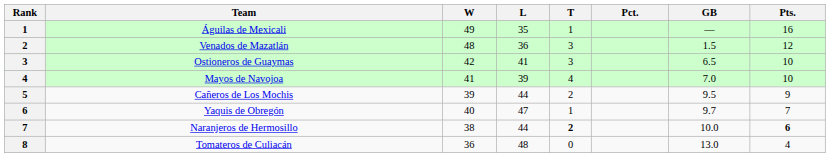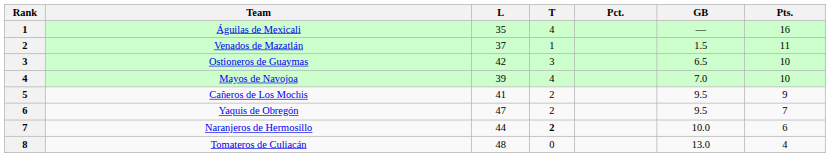 <table class="wikitable plainrowheaders" width="100%" style="text-align:center;">
 <tr>
 <th scope="col" width="5%">Rank</th>
 <th>Team</th>
-<th>W</th>
 <th>L</th>
 <th>T</th>
 <th>Pct.</th>
 <th>GB</th>
 <th>Pts.</th>
 </tr>
 <tr style="background-color:#ccffcc;">
 <th>1</th>
 <td><a href='#'>Águilas de Mexicali</a></td>
-<td>49</td>
 <td>35</td>
-<td>1</td>
+<td>4</td>
 <td></td>
 <td>—</td>
 <td>16</td>
 </tr>
 <tr style="background-color:#ccffcc;">
 <th>2</th>
 <td><a href='#'>Venados de Mazatlán</a></td>
-<td>48</td>
-<td>36</td>
-<td>3</td>
+<td>37</td>
+<td>1</td>
 <td></td>
 <td>1.5</td>
-<td>12</td>
+<td>11</td>
 </tr>
 <tr style="background-color:#ccffcc;">
 <th>3</th>
 <td><a href='#'>Ostioneros de Guaymas</a></td>
 <td>42</td>
-<td>41</td>
 <td>3</td>
 <td></td>
 <td>6.5</td>
 <td>10</td>
 </tr>
 <tr style="background-color:#ccffcc;">
 <th>4</th>
 <td><a href='#'>Mayos de Navojoa</a></td>
-<td>41</td>
 <td>39</td>
 <td>4</td>
 <td></td>
 <td>7.0</td>
 <td>10</td>
 </tr>
 <tr>
 <th>5</th>
 <td><a href='#'>Cañeros de Los Mochis</a></td>
-<td>39</td>
-<td>44</td>
+<td>41</td>
 <td>2</td>
 <td></td>
 <td>9.5</td>
 <td>9</td>
 </tr>
 <tr>
 <th>6</th>
 <td><a href='#'>Yaquis de Obregón</a></td>
-<td>40</td>
 <td>47</td>
-<td>1</td>
+<td>2</td>
 <td></td>
-<td>9.7</td>
+<td>9.5</td>
 <td>7</td>
 </tr>
 <tr>
 <th>7</th>
 <td><a href='#'>Naranjeros de Hermosillo</a></td>
-<td>38</td>
 <td>44</td>
 <td><strong>2</strong></td>
 <td></td>
 <td>10.0</td>
-<td><strong>6</strong></td>
+<td>6</td>
 </tr>
 <tr>
 <th>8</th>
 <td><a href='#'>Tomateros de Culiacán</a></td>
-<td>36</td>
 <td>48</td>
 <td>0</td>
 <td></td>
 <td>13.0</td>
 <td>4</td>
 </tr>
 </table>
